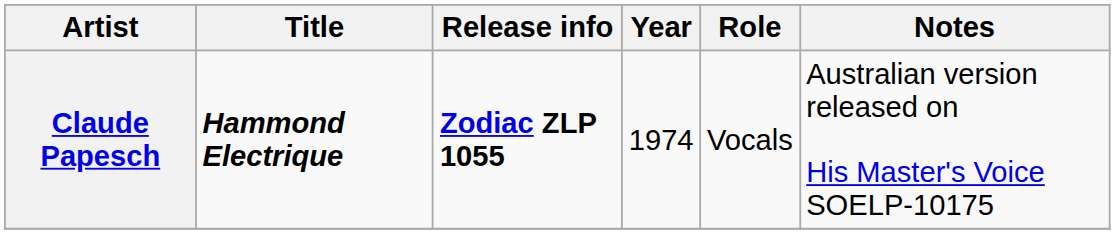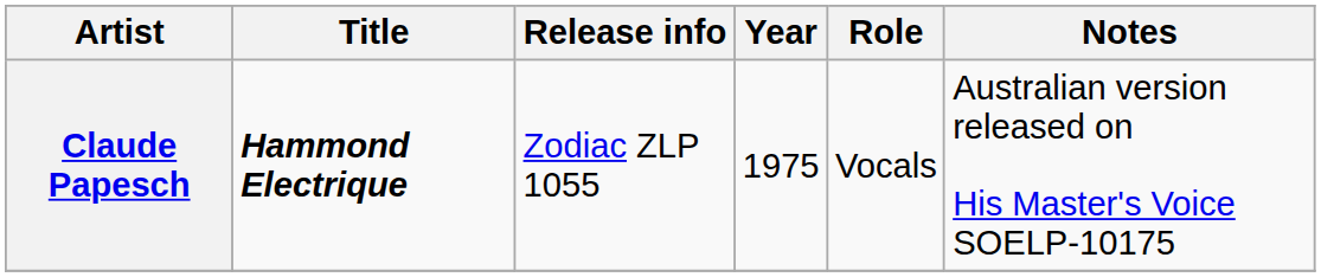 <table class="wikitable plainrowheaders sortable">
 <tr>
 <th scope="col">Artist</th>
 <th scope="col">Title</th>
 <th scope="col">Release info</th>
 <th scope="col">Year</th>
 <th scope="col">Role</th>
 <th scope="col" class="unsortable">Notes</th>
 </tr>
 <tr>
 <th scope="row"><a href='#'>Claude Papesch</a></th>
 <td><strong><em>Hammond Electrique</em></strong></td>
-<td><strong><a href='#'>Zodiac</a> ZLP 1055</strong></td>
-<td>1974</td>
+<td><a href='#'>Zodiac</a> ZLP 1055</td>
+<td>1975</td>
 <td>Vocals</td>
 <td>Australian version released on<br><br><a href='#'>His Master's Voice</a> SOELP-10175</td>
 </tr>
 <tr>
 </tr>
 </table>
